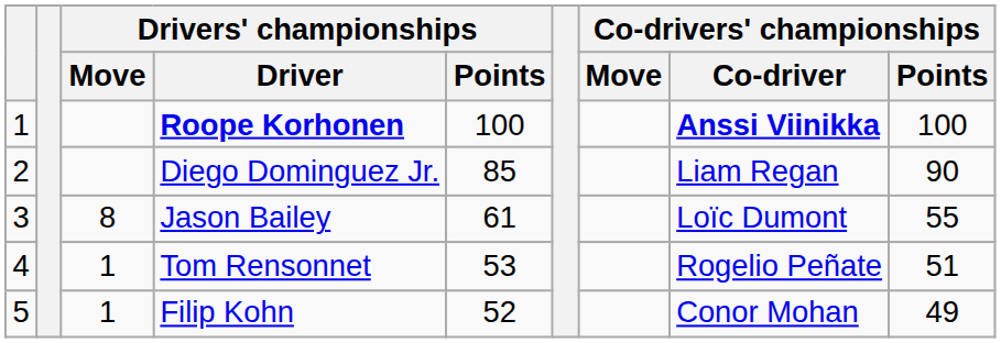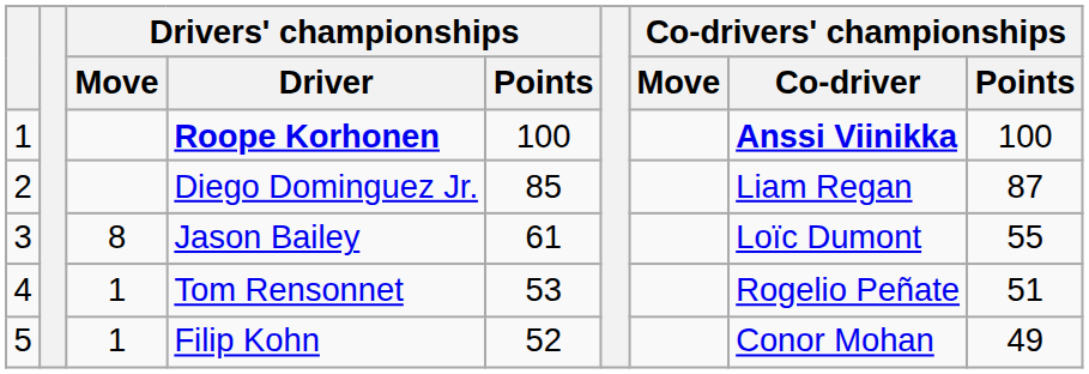 <table class="wikitable" style="font-size:85%;">
 <tr>
 <th rowspan="2"></th>
 <th rowspan="7" style="width:5px;"></th>
 <th colspan="3">Drivers' championships</th>
 <th rowspan="7" style="width:5px;"></th>
 <th colspan="3" nowrap>Co-drivers' championships</th>
 </tr>
 <tr>
 <th>Move</th>
 <th>Driver</th>
 <th>Points</th>
 <th>Move</th>
 <th>Co-driver</th>
 <th>Points</th>
 </tr>
 <tr>
 <td align="center">1</td>
 <td align="center"></td>
 <td><strong><a href='#'>Roope Korhonen</a></strong></td>
 <td align="center">100</td>
 <td align="center"></td>
 <td><strong><a href='#'>Anssi Viinikka</a></strong></td>
 <td align="center">100</td>
 </tr>
 <tr>
 <td align="center">2</td>
 <td align="center"></td>
 <td><a href='#'>Diego Dominguez Jr.</a></td>
 <td align="center">85</td>
 <td align="center"></td>
 <td><a href='#'>Liam Regan</a></td>
-<td align="center">90</td>
+<td align="center">87</td>
 </tr>
 <tr>
 <td align="center">3</td>
 <td align="center"> 8</td>
 <td><a href='#'>Jason Bailey</a></td>
 <td align="center">61</td>
 <td align="center"></td>
 <td><a href='#'>Loïc Dumont</a></td>
 <td align="center">55</td>
 </tr>
 <tr>
 <td align="center">4</td>
 <td align="center"> 1</td>
 <td><a href='#'>Tom Rensonnet</a></td>
 <td align="center">53</td>
 <td align="center"></td>
 <td><a href='#'>Rogelio Peñate</a></td>
 <td align="center">51</td>
 </tr>
 <tr>
 <td align="center">5</td>
 <td align="center"> 1</td>
 <td><a href='#'>Filip Kohn</a></td>
 <td align="center">52</td>
 <td align="center"></td>
 <td><a href='#'>Conor Mohan</a></td>
 <td align="center">49</td>
 </tr>
 </table>
